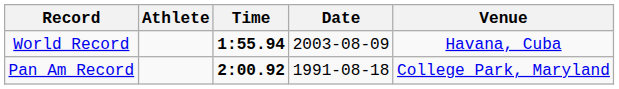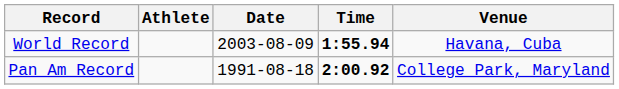 <table class="wikitable" style="text-align:center;">
 <tr>
 <th>Record</th>
 <th>Athlete</th>
+<th>Date</th>
 <th>Time</th>
-<th>Date</th>
 <th>Venue</th>
 </tr>
 <tr>
 <td><a href='#'>World Record</a></td>
 <td></td>
+<td>2003-08-09</td>
 <td><strong>1:55.94</strong></td>
-<td>2003-08-09</td>
 <td> <a href='#'>Havana, Cuba</a></td>
 </tr>
 <tr>
 <td><a href='#'>Pan Am Record</a></td>
 <td></td>
+<td>1991-08-18</td>
 <td><strong>2:00.92</strong></td>
-<td>1991-08-18</td>
 <td> <a href='#'>College Park, Maryland</a></td>
 </tr>
 </table>
